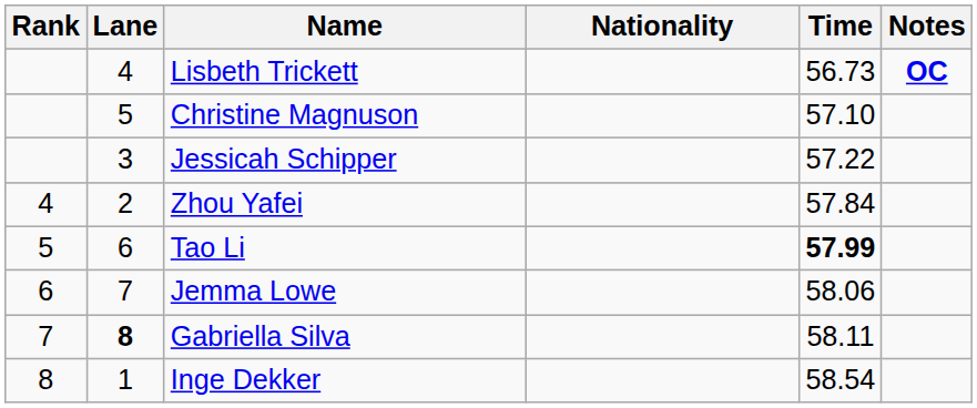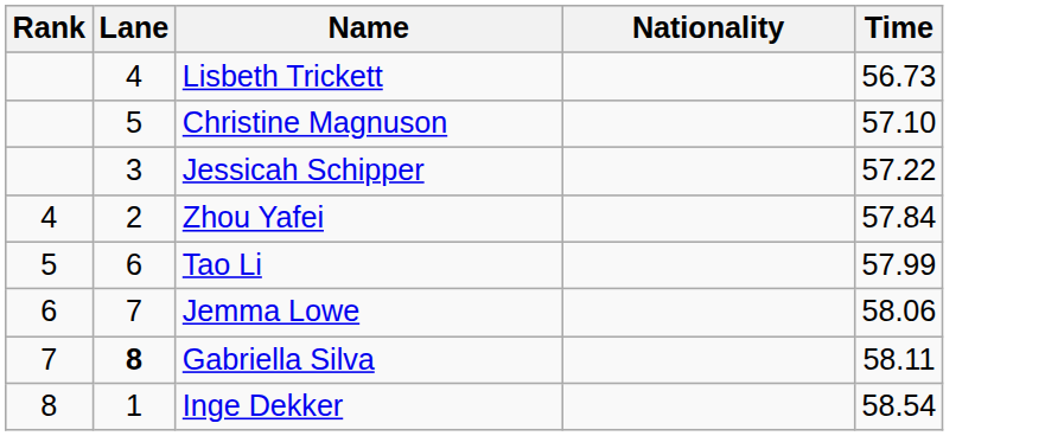 <table class="wikitable sortable" style="text-align:center">
 <tr>
 <th>Rank</th>
 <th>Lane</th>
 <th width=200>Name</th>
 <th width=150>Nationality</th>
 <th>Time</th>
-<th>Notes</th>
 </tr>
 <tr>
 <td></td>
 <td>4</td>
 <td align=left><a href='#'>Lisbeth Trickett</a></td>
 <td align=left></td>
 <td>56.73</td>
-<td><strong><a href='#'>OC</a></strong></td>
 </tr>
 <tr>
 <td></td>
 <td>5</td>
 <td align=left><a href='#'>Christine Magnuson</a></td>
 <td align=left></td>
 <td>57.10</td>
-<td></td>
 </tr>
 <tr>
 <td></td>
 <td>3</td>
 <td align=left><a href='#'>Jessicah Schipper</a></td>
 <td align=left></td>
 <td>57.22</td>
-<td></td>
 </tr>
 <tr>
 <td>4</td>
 <td>2</td>
 <td align=left><a href='#'>Zhou Yafei</a></td>
 <td align=left></td>
 <td>57.84</td>
-<td></td>
 </tr>
 <tr>
 <td>5</td>
 <td>6</td>
 <td align=left><a href='#'>Tao Li</a></td>
 <td align=left></td>
-<td><strong>57.99</strong></td>
-<td></td>
+<td>57.99</td>
 </tr>
 <tr>
 <td>6</td>
 <td>7</td>
 <td align=left><a href='#'>Jemma Lowe</a></td>
 <td align=left></td>
 <td>58.06</td>
-<td></td>
 </tr>
 <tr>
 <td>7</td>
 <td><strong>8</strong></td>
 <td align=left><a href='#'>Gabriella Silva</a></td>
 <td align=left></td>
 <td>58.11</td>
-<td></td>
 </tr>
 <tr>
 <td>8</td>
 <td>1</td>
 <td align=left><a href='#'>Inge Dekker</a></td>
 <td align=left></td>
 <td>58.54</td>
-<td></td>
 </tr>
 </table>
